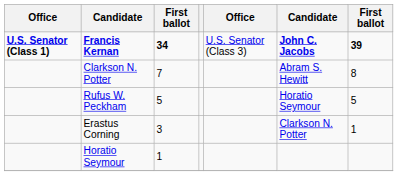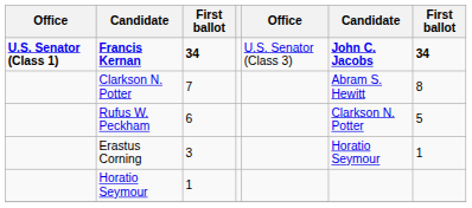 <table class=wikitable>
 <tr bgcolor=lightgrey>
 <th>Office</th>
 <th>Candidate</th>
 <th>First ballot</th>
 <th></th>
 <th>Office</th>
 <th>Candidate</th>
 <th>First ballot</th>
 </tr>
 <tr>
 <td><strong><a href='#'>U.S. Senator</a> (Class 1)</strong></td>
 <td><strong><a href='#'>Francis Kernan</a></strong></td>
 <td><strong>34</strong></td>
 <td></td>
 <td><a href='#'>U.S. Senator</a> (Class 3)</td>
 <td><strong><a href='#'>John C. Jacobs</a></strong></td>
-<td><strong>39</strong></td>
+<td><strong>34</strong></td>
 </tr>
 <tr>
 <td></td>
 <td><a href='#'>Clarkson N. Potter</a></td>
 <td>7</td>
 <td></td>
 <td></td>
 <td><a href='#'>Abram S. Hewitt</a></td>
 <td>8</td>
 </tr>
 <tr>
 <td></td>
 <td><a href='#'>Rufus W. Peckham</a></td>
-<td>5</td>
+<td>6</td>
 <td></td>
 <td></td>
-<td><a href='#'>Horatio Seymour</a></td>
+<td><a href='#'>Clarkson N. Potter</a></td>
 <td>5</td>
 </tr>
 <tr>
 <td></td>
 <td>Erastus Corning</td>
 <td>3</td>
 <td></td>
 <td></td>
-<td><a href='#'>Clarkson N. Potter</a></td>
+<td><a href='#'>Horatio Seymour</a></td>
 <td>1</td>
 </tr>
 <tr>
 <td></td>
 <td><a href='#'>Horatio Seymour</a></td>
 <td>1</td>
 <td></td>
 <td></td>
 <td></td>
 <td></td>
 </tr>
 <tr>
 </tr>
 </table>
